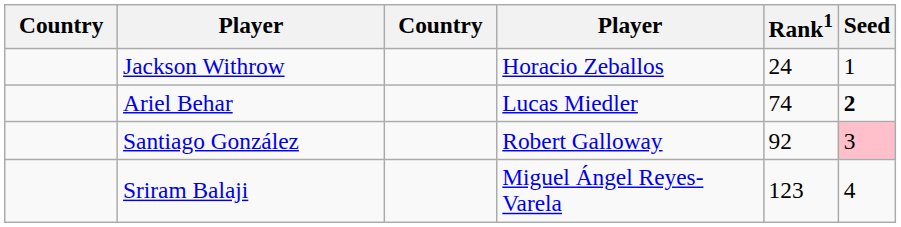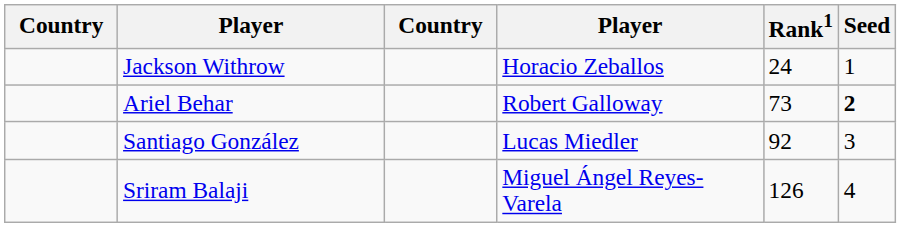 <table class="sortable wikitable">
 <tr>
 <th width="70">Country</th>
 <th width="175">Player</th>
 <th width="70">Country</th>
 <th width="175">Player</th>
 <th>Rank<sup>1</sup></th>
 <th>Seed</th>
 </tr>
 <tr>
 <td></td>
 <td><a href='#'>Jackson Withrow</a></td>
 <td></td>
 <td><a href='#'>Horacio Zeballos</a></td>
 <td>24</td>
 <td>1</td>
 </tr>
 <tr>
 <td></td>
 <td><a href='#'>Ariel Behar</a></td>
 <td></td>
-<td><a href='#'>Lucas Miedler</a></td>
-<td>74</td>
+<td><a href='#'>Robert Galloway</a></td>
+<td>73</td>
 <td><strong>2</strong></td>
 </tr>
 <tr>
 <td></td>
 <td><a href='#'>Santiago González</a></td>
 <td></td>
-<td><a href='#'>Robert Galloway</a></td>
+<td><a href='#'>Lucas Miedler</a></td>
 <td>92</td>
-<td style="background: pink;">3</td>
+<td>3</td>
 </tr>
 <tr>
 <td></td>
 <td><a href='#'>Sriram Balaji</a></td>
 <td></td>
 <td><a href='#'>Miguel Ángel Reyes-Varela</a></td>
-<td>123</td>
+<td>126</td>
 <td>4</td>
 </tr>
 </table>
